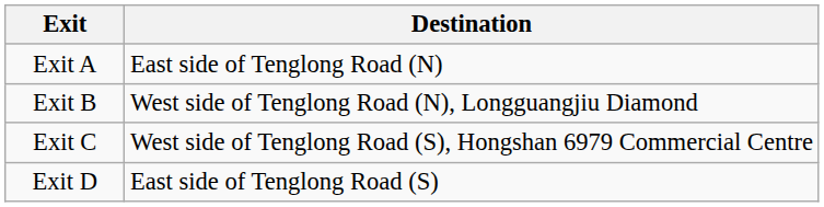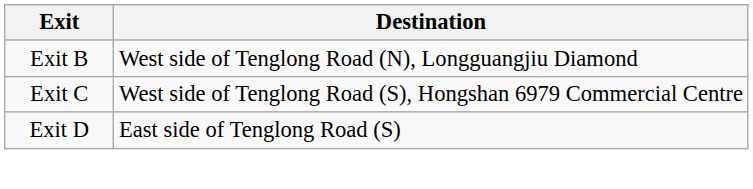 <table class="wikitable">
 <tr>
 <th style="width:70px">Exit</th>
 <th>Destination</th>
-</tr>
-<tr>
-<td align="center">Exit A</td>
-<td>East side of Tenglong Road (N)</td>
 </tr>
 <tr>
 <td align="center">Exit B</td>
 <td>West side of Tenglong Road (N), Longguangjiu Diamond</td>
 </tr>
 <tr>
 <td align="center">Exit C</td>
 <td>West side of Tenglong Road (S), Hongshan 6979 Commercial Centre</td>
 </tr>
 <tr>
 <td align="center">Exit D</td>
 <td>East side of Tenglong Road (S)</td>
 </tr>
 </table>
